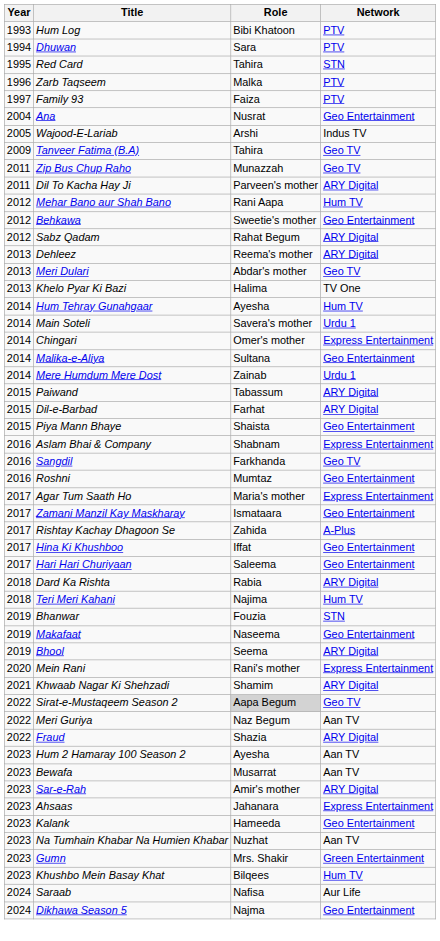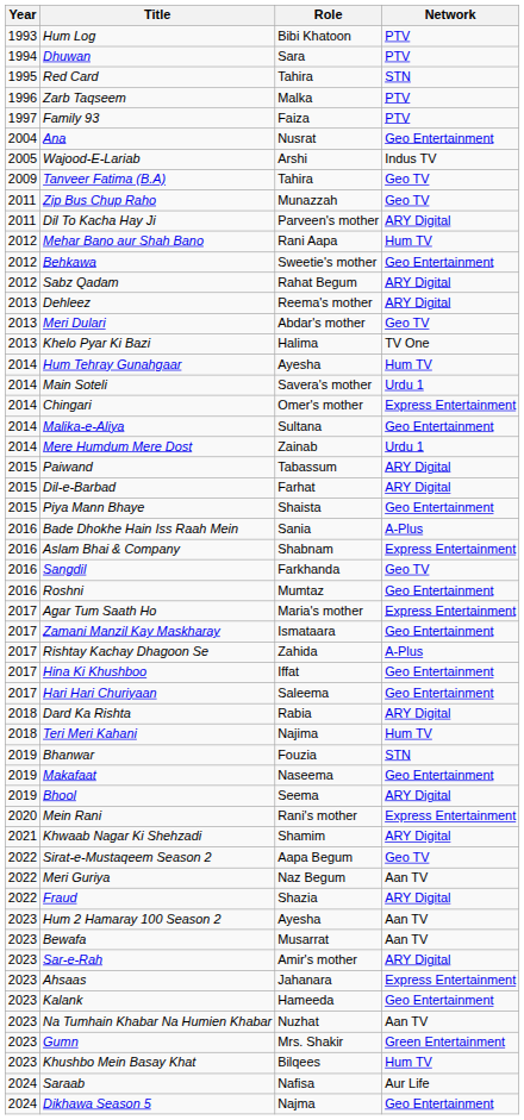 <table class="wikitable sortable plainrowheaders">
 <tr style="text-align:center;">
 <th scope="col">Year</th>
 <th scope="col">Title</th>
 <th scope="col">Role</th>
 <th scope="col">Network</th>
 </tr>
 <tr>
 <td>1993</td>
 <td><em>Hum Log</em></td>
 <td>Bibi Khatoon</td>
 <td><a href='#'>PTV</a></td>
 </tr>
 <tr>
 <td>1994</td>
 <td><em><a href='#'>Dhuwan</a></em></td>
 <td>Sara</td>
 <td><a href='#'>PTV</a></td>
 </tr>
 <tr>
 <td>1995</td>
 <td><em>Red Card</em></td>
 <td>Tahira</td>
 <td><a href='#'>STN</a></td>
 </tr>
 <tr>
 <td>1996</td>
 <td><em>Zarb Taqseem</em></td>
 <td>Malka</td>
 <td><a href='#'>PTV</a></td>
 </tr>
 <tr>
 <td>1997</td>
 <td><em>Family 93</em></td>
 <td>Faiza</td>
 <td><a href='#'>PTV</a></td>
 </tr>
 <tr>
 <td>2004</td>
 <td><em><a href='#'>Ana</a></em></td>
 <td>Nusrat</td>
 <td><a href='#'>Geo Entertainment</a></td>
 </tr>
 <tr>
 <td>2005</td>
 <td><em>Wajood-E-Lariab</em></td>
 <td>Arshi</td>
 <td>Indus TV</td>
 </tr>
 <tr>
 <td>2009</td>
 <td><em><a href='#'>Tanveer Fatima (B.A)</a></em></td>
 <td>Tahira</td>
 <td><a href='#'>Geo TV</a></td>
 </tr>
 <tr>
 <td>2011</td>
 <td><em><a href='#'>Zip Bus Chup Raho</a></em></td>
 <td>Munazzah</td>
 <td><a href='#'>Geo TV</a></td>
 </tr>
 <tr>
 <td>2011</td>
 <td><em>Dil To Kacha Hay Ji</em></td>
 <td>Parveen's mother</td>
 <td><a href='#'>ARY Digital</a></td>
 </tr>
 <tr>
 <td>2012</td>
 <td><em><a href='#'>Mehar Bano aur Shah Bano</a></em></td>
 <td>Rani Aapa</td>
 <td><a href='#'>Hum TV</a></td>
 </tr>
 <tr>
 <td>2012</td>
 <td><em><a href='#'>Behkawa</a></em></td>
 <td>Sweetie's mother</td>
 <td><a href='#'>Geo Entertainment</a></td>
 </tr>
 <tr>
 <td>2012</td>
 <td><em>Sabz Qadam</em></td>
 <td>Rahat Begum</td>
 <td><a href='#'>ARY Digital</a></td>
 </tr>
 <tr>
 <td>2013</td>
 <td><em>Dehleez</em></td>
 <td>Reema's mother</td>
 <td><a href='#'>ARY Digital</a></td>
 </tr>
 <tr>
 <td>2013</td>
 <td><em><a href='#'>Meri Dulari</a></em></td>
 <td>Abdar's mother</td>
 <td><a href='#'>Geo TV</a></td>
 </tr>
 <tr>
 <td>2013</td>
 <td><em>Khelo Pyar Ki Bazi</em></td>
 <td>Halima</td>
 <td>TV One</td>
 </tr>
 <tr>
 <td>2014</td>
 <td><em><a href='#'>Hum Tehray Gunahgaar</a></em></td>
 <td>Ayesha</td>
 <td><a href='#'>Hum TV</a></td>
 </tr>
 <tr>
 <td>2014</td>
 <td><em>Main Soteli</em></td>
 <td>Savera's mother</td>
 <td><a href='#'>Urdu 1</a></td>
 </tr>
 <tr>
 <td>2014</td>
 <td><em>Chingari</em></td>
 <td>Omer's mother</td>
 <td><a href='#'>Express Entertainment</a></td>
 </tr>
 <tr>
 <td>2014</td>
 <td><em><a href='#'>Malika-e-Aliya</a></em></td>
 <td>Sultana</td>
 <td><a href='#'>Geo Entertainment</a></td>
 </tr>
 <tr>
 <td>2014</td>
 <td><em><a href='#'>Mere Humdum Mere Dost</a></em></td>
 <td>Zainab</td>
 <td><a href='#'>Urdu 1</a></td>
 </tr>
 <tr>
 <td>2015</td>
 <td><em>Paiwand</em></td>
 <td>Tabassum</td>
 <td><a href='#'>ARY Digital</a></td>
 </tr>
 <tr>
 <td>2015</td>
 <td><em>Dil-e-Barbad</em></td>
 <td>Farhat</td>
 <td><a href='#'>ARY Digital</a></td>
 </tr>
 <tr>
 <td>2015</td>
 <td><em>Piya Mann Bhaye</em></td>
 <td>Shaista</td>
 <td><a href='#'>Geo Entertainment</a></td>
 </tr>
 <tr>
 <td>2016</td>
+<td><em>Bade Dhokhe Hain Iss Raah Mein</em></td>
+<td>Sania</td>
+<td><a href='#'>A-Plus</a></td>
+</tr>
+<tr>
+<td>2016</td>
 <td><em>Aslam Bhai & Company</em></td>
 <td>Shabnam</td>
 <td><a href='#'>Express Entertainment</a></td>
 </tr>
 <tr>
 <td>2016</td>
 <td><em><a href='#'>Sangdil</a></em></td>
 <td>Farkhanda</td>
 <td><a href='#'>Geo TV</a></td>
 </tr>
 <tr>
 <td>2016</td>
 <td><em>Roshni</em></td>
 <td>Mumtaz</td>
 <td><a href='#'>Geo Entertainment</a></td>
 </tr>
 <tr>
 <td>2017</td>
 <td><em>Agar Tum Saath Ho</em></td>
 <td>Maria's mother</td>
 <td><a href='#'>Express Entertainment</a></td>
 </tr>
 <tr>
 <td>2017</td>
 <td><em><a href='#'>Zamani Manzil Kay Maskharay</a></em></td>
 <td>Ismataara</td>
 <td><a href='#'>Geo Entertainment</a></td>
 </tr>
 <tr>
 <td>2017</td>
 <td><em>Rishtay Kachay Dhagoon Se</em></td>
 <td>Zahida</td>
 <td><a href='#'>A-Plus</a></td>
 </tr>
 <tr>
 <td>2017</td>
 <td><em><a href='#'>Hina Ki Khushboo</a></em></td>
 <td>Iffat</td>
 <td><a href='#'>Geo Entertainment</a></td>
 </tr>
 <tr>
 <td>2017</td>
 <td><em><a href='#'>Hari Hari Churiyaan</a></em></td>
 <td>Saleema</td>
 <td><a href='#'>Geo Entertainment</a></td>
 </tr>
 <tr>
 <td>2018</td>
 <td><em>Dard Ka Rishta</em></td>
 <td>Rabia</td>
 <td><a href='#'>ARY Digital</a></td>
 </tr>
 <tr>
 <td>2018</td>
 <td><em><a href='#'>Teri Meri Kahani</a></em></td>
 <td>Najima</td>
 <td><a href='#'>Hum TV</a></td>
 </tr>
 <tr>
 <td>2019</td>
 <td><em>Bhanwar</em></td>
 <td>Fouzia</td>
 <td><a href='#'>STN</a></td>
 </tr>
 <tr>
 <td>2019</td>
 <td><em><a href='#'>Makafaat</a></em></td>
 <td>Naseema</td>
 <td><a href='#'>Geo Entertainment</a></td>
 </tr>
 <tr>
 <td>2019</td>
 <td><em><a href='#'>Bhool</a></em></td>
 <td>Seema</td>
 <td><a href='#'>ARY Digital</a></td>
 </tr>
 <tr>
 <td>2020</td>
 <td><em>Mein Rani</em></td>
 <td>Rani's mother</td>
 <td><a href='#'>Express Entertainment</a></td>
 </tr>
 <tr>
 <td>2021</td>
 <td><em>Khwaab Nagar Ki Shehzadi</em></td>
 <td>Shamim</td>
 <td><a href='#'>ARY Digital</a></td>
 </tr>
 <tr>
 <td>2022</td>
 <td><em>Sirat-e-Mustaqeem Season 2</em></td>
-<td style="background: lightgrey;">Aapa Begum</td>
+<td>Aapa Begum</td>
 <td><a href='#'>Geo TV</a></td>
 </tr>
 <tr>
 <td>2022</td>
 <td><em>Meri Guriya</em></td>
 <td>Naz Begum</td>
 <td>Aan TV</td>
 </tr>
 <tr>
 <td>2022</td>
 <td><em><a href='#'>Fraud</a></em></td>
 <td>Shazia</td>
 <td><a href='#'>ARY Digital</a></td>
 </tr>
 <tr>
 <td>2023</td>
 <td><em>Hum 2 Hamaray 100 Season 2</em></td>
 <td>Ayesha</td>
 <td>Aan TV</td>
 </tr>
 <tr>
 <td>2023</td>
 <td><em>Bewafa</em></td>
 <td>Musarrat</td>
 <td>Aan TV</td>
 </tr>
 <tr>
 <td>2023</td>
 <td><em><a href='#'>Sar-e-Rah</a></em></td>
 <td>Amir's mother</td>
 <td><a href='#'>ARY Digital</a></td>
 </tr>
 <tr>
 <td>2023</td>
 <td><em>Ahsaas</em></td>
 <td>Jahanara</td>
 <td><a href='#'>Express Entertainment</a></td>
 </tr>
 <tr>
 <td>2023</td>
 <td><em>Kalank</em></td>
 <td>Hameeda</td>
 <td><a href='#'>Geo Entertainment</a></td>
 </tr>
 <tr>
 <td>2023</td>
 <td><em>Na Tumhain Khabar Na Humien Khabar</em></td>
 <td>Nuzhat</td>
 <td>Aan TV</td>
 </tr>
 <tr>
 <td>2023</td>
 <td><em><a href='#'>Gumn</a></em></td>
 <td>Mrs. Shakir</td>
 <td><a href='#'>Green Entertainment</a></td>
 </tr>
 <tr>
 <td>2023</td>
 <td><em>Khushbo Mein Basay Khat</em></td>
 <td>Bilqees</td>
 <td><a href='#'>Hum TV</a></td>
 </tr>
 <tr>
 <td>2024</td>
 <td><em>Saraab</em></td>
 <td>Nafisa</td>
 <td>Aur Life</td>
 </tr>
 <tr>
 <td>2024</td>
 <td><em><a href='#'>Dikhawa Season 5</a></em></td>
 <td>Najma</td>
 <td><a href='#'>Geo Entertainment</a></td>
 </tr>
 </table>
